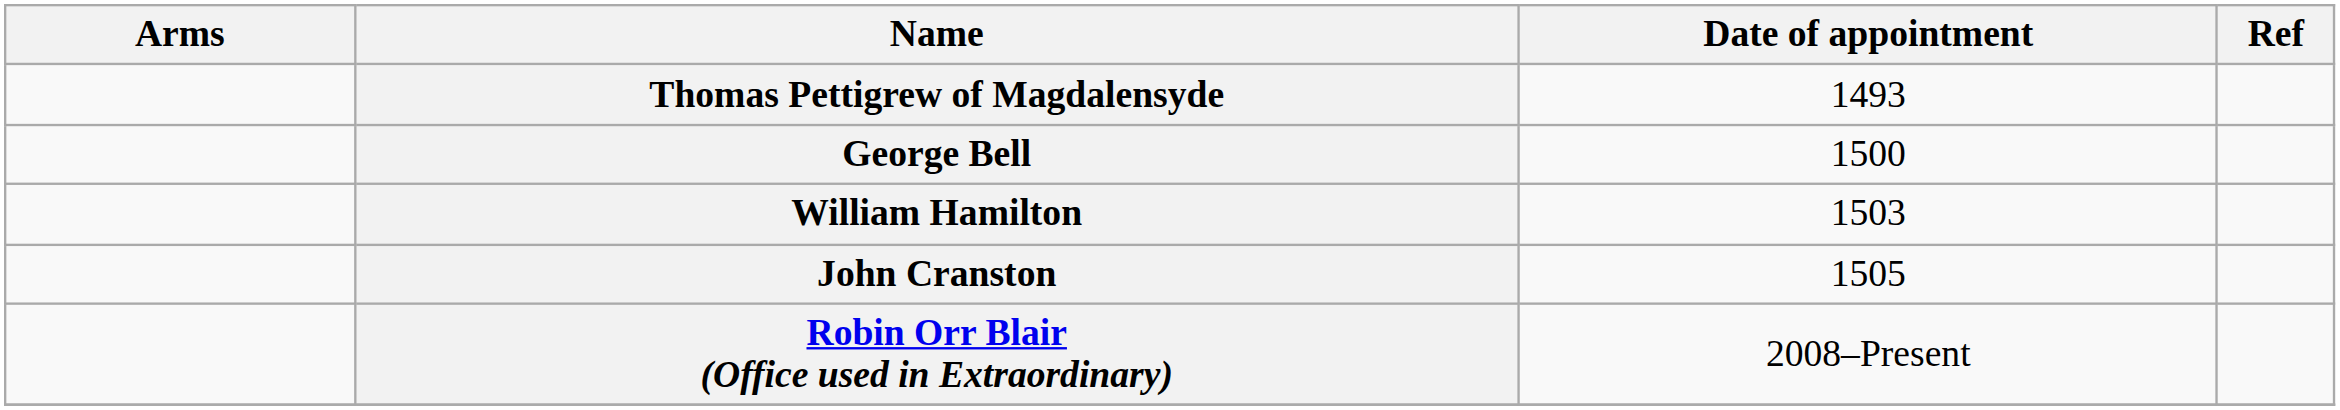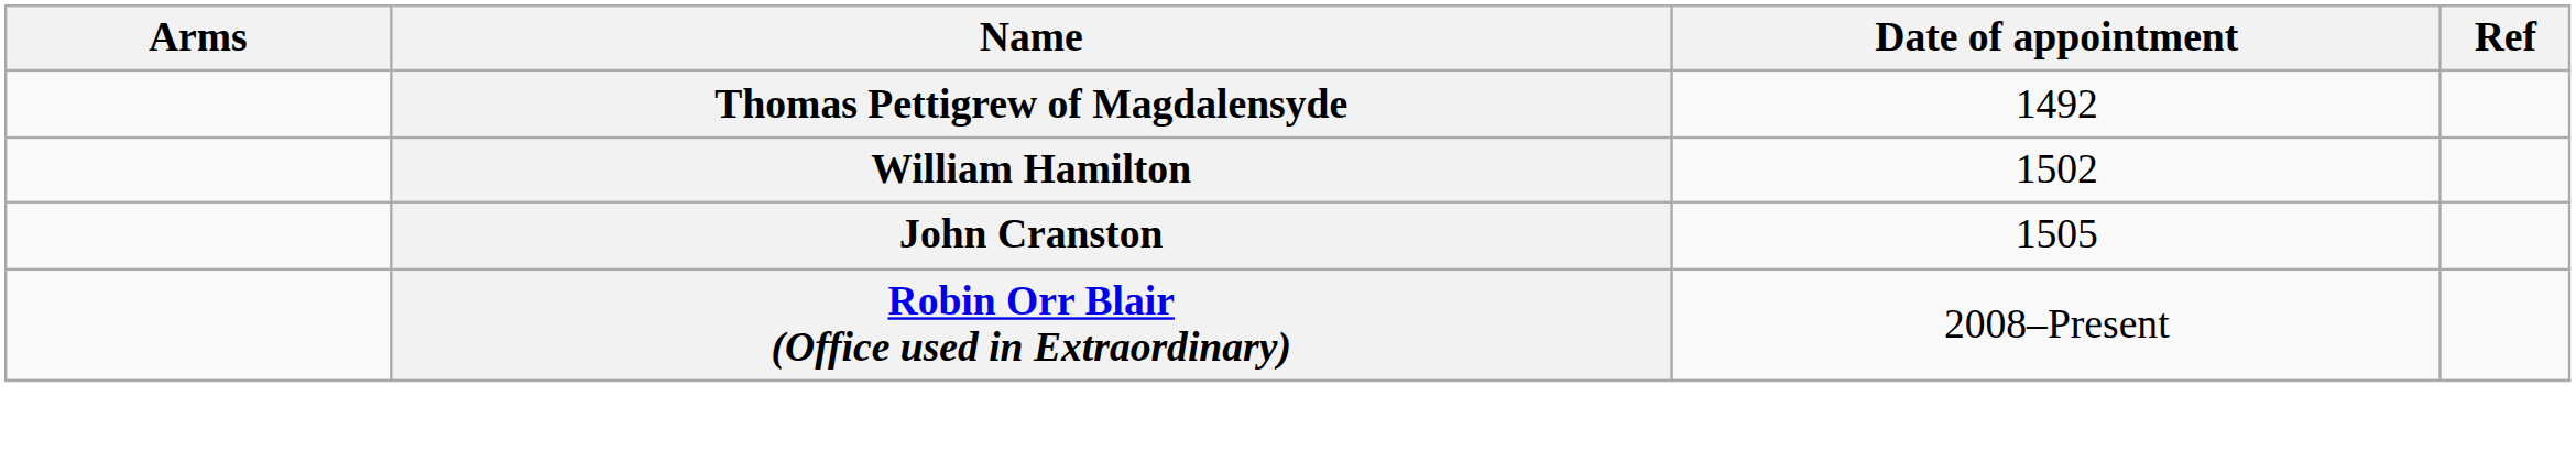 <table class="wikitable" style="text-align:center; width:50%">
 <tr>
 <th>Arms</th>
 <th style="width:50%">Name</th>
 <th style="width:30%">Date of appointment</th>
 <th style="width:5%">Ref</th>
 </tr>
 <tr>
 <td></td>
 <th>Thomas Pettigrew of Magdalensyde</th>
-<td>1493</td>
-<td></td>
-</tr>
-<tr>
-<td></td>
-<th>George Bell</th>
-<td>1500</td>
+<td>1492</td>
 <td></td>
 </tr>
 <tr>
 <td></td>
 <th>William Hamilton</th>
-<td>1503</td>
+<td>1502</td>
 <td></td>
 </tr>
 <tr>
 <td></td>
 <th>John Cranston</th>
 <td>1505</td>
 <td></td>
 </tr>
 <tr>
 <td></td>
 <th><a href='#'>Robin Orr Blair</a><br><em>(Office used in Extraordinary)</em></th>
 <td>2008–Present</td>
 <td></td>
 </tr>
 <tr>
 </tr>
 </table>
